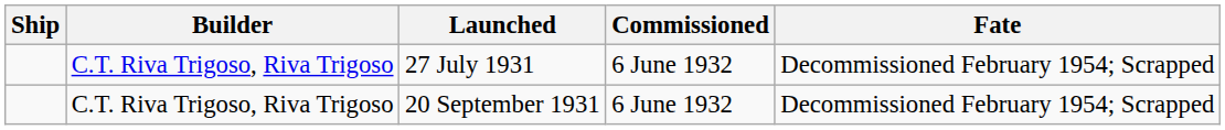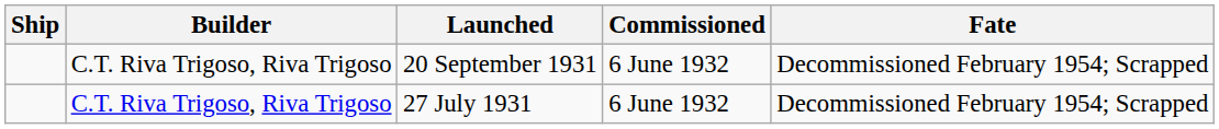 <table class="wikitable">
 <tr>
 <th>Ship</th>
 <th>Builder</th>
 <th>Launched</th>
 <th>Commissioned</th>
 <th>Fate</th>
 </tr>
 <tr>
 <td></td>
+<td> C.T. Riva Trigoso, Riva Trigoso</td>
+<td>20 September 1931</td>
+<td>6 June 1932</td>
+<td>Decommissioned February 1954; Scrapped</td>
+</tr>
+<tr>
+<td></td>
 <td> <a href='#'>C.T. Riva Trigoso</a>, <a href='#'>Riva Trigoso</a></td>
 <td>27 July 1931</td>
 <td>6 June 1932</td>
 <td>Decommissioned February 1954; Scrapped</td>
 </tr>
-<tr>
-<td></td>
-<td> C.T. Riva Trigoso, Riva Trigoso</td>
-<td>20 September 1931</td>
-<td>6 June 1932</td>
-<td>Decommissioned February 1954; Scrapped</td>
-</tr>
 </table>
